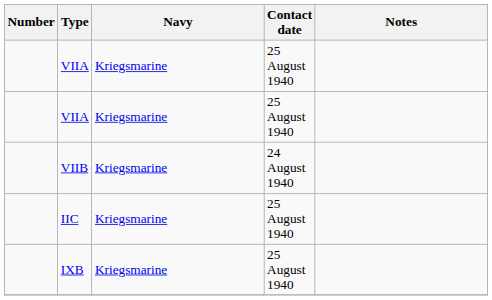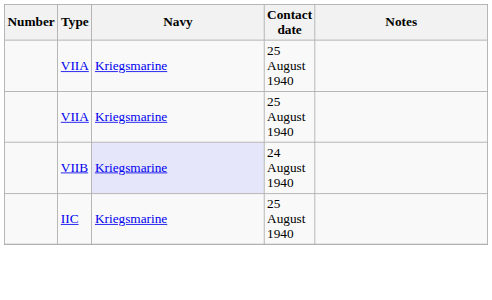 <table class="wikitable sortable">
 <tr>
 <th width="25px">Number</th>
 <th width="25px">Type</th>
 <th width="200px">Navy</th>
 <th width="25px">Contact date</th>
 <th width="200px">Notes</th>
 </tr>
 <tr>
 <td></td>
 <td><a href='#'>VIIA</a></td>
 <td><a href='#'>Kriegsmarine</a></td>
 <td>25 August 1940</td>
 <td> </td>
 </tr>
 <tr>
 <td></td>
 <td><a href='#'>VIIA</a></td>
 <td><a href='#'>Kriegsmarine</a></td>
 <td>25 August 1940</td>
 <td> </td>
 </tr>
 <tr>
 <td></td>
 <td><a href='#'>VIIB</a></td>
-<td><a href='#'>Kriegsmarine</a></td>
+<td style="background: lavender;"><a href='#'>Kriegsmarine</a></td>
 <td>24 August 1940</td>
 <td> </td>
 </tr>
 <tr>
 <td></td>
 <td><a href='#'>IIC</a></td>
 <td><a href='#'>Kriegsmarine</a></td>
 <td>25 August 1940</td>
 <td> </td>
 </tr>
 <tr>
-<td></td>
-<td><a href='#'>IXB</a></td>
-<td><a href='#'>Kriegsmarine</a></td>
-<td>25 August 1940</td>
-<td> </td>
-</tr>
-<tr>
 </tr>
 </table>
